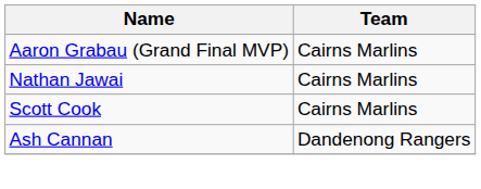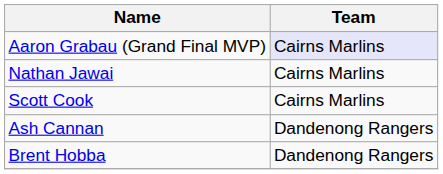 <table class="wikitable">
 <tr>
 <th>Name</th>
 <th>Team</th>
 </tr>
 <tr>
 <td><a href='#'>Aaron Grabau</a> (Grand Final MVP)</td>
-<td>Cairns Marlins</td>
+<td style="background: lavender;">Cairns Marlins</td>
 </tr>
 <tr>
 <td><a href='#'>Nathan Jawai</a></td>
 <td>Cairns Marlins</td>
 </tr>
 <tr>
 <td><a href='#'>Scott Cook</a></td>
 <td>Cairns Marlins</td>
 </tr>
 <tr>
 <td><a href='#'>Ash Cannan</a></td>
 <td>Dandenong Rangers</td>
 </tr>
 <tr>
+<td><a href='#'>Brent Hobba</a></td>
+<td>Dandenong Rangers</td>
+</tr>
+<tr>
 </tr>
 </table>
